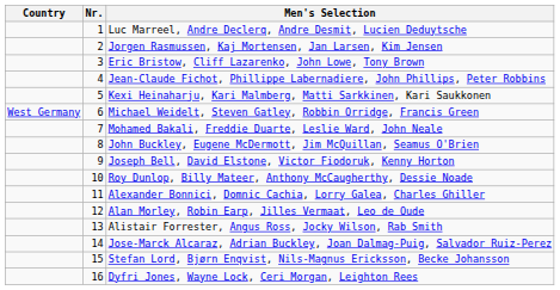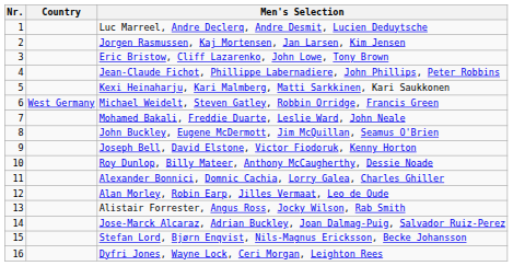 <table class="wikitable">
 <tr>
+<th>Nr.</th>
 <th>Country</th>
-<th>Nr.</th>
 <th>Men's Selection</th>
 </tr>
 <tr>
+<td align=right>1</td>
 <td></td>
-<td align=right>1</td>
 <td>Luc Marreel, <a href='#'>Andre Declerq</a>, <a href='#'>Andre Desmit</a>, <a href='#'>Lucien Deduytsche</a></td>
 </tr>
 <tr>
+<td align=right>2</td>
 <td></td>
-<td align=right>2</td>
 <td><a href='#'>Jorgen Rasmussen</a>, <a href='#'>Kaj Mortensen</a>, <a href='#'>Jan Larsen</a>, <a href='#'>Kim Jensen</a></td>
 </tr>
 <tr>
+<td align=right>3</td>
 <td></td>
-<td align=right>3</td>
 <td><a href='#'>Eric Bristow</a>, <a href='#'>Cliff Lazarenko</a>, <a href='#'>John Lowe</a>, <a href='#'>Tony Brown</a></td>
 </tr>
 <tr>
+<td align=right>4</td>
 <td></td>
-<td align=right>4</td>
 <td><a href='#'>Jean-Claude Fichot</a>, <a href='#'>Phillippe Labernadiere</a>, <a href='#'>John Phillips</a>, <a href='#'>Peter Robbins</a></td>
 </tr>
 <tr>
+<td align=right>5</td>
 <td></td>
-<td align=right>5</td>
 <td><a href='#'>Kexi Heinaharju</a>, <a href='#'>Kari Malmberg</a>, <a href='#'>Matti Sarkkinen</a>, Kari Saukkonen</td>
 </tr>
 <tr>
+<td align=right>6</td>
 <td> <a href='#'>West Germany</a></td>
-<td align=right>6</td>
 <td><a href='#'>Michael Weidelt</a>, <a href='#'>Steven Gatley</a>, <a href='#'>Robbin Orridge</a>, <a href='#'>Francis Green</a></td>
 </tr>
 <tr>
+<td align=right>7</td>
 <td></td>
-<td align=right>7</td>
 <td><a href='#'>Mohamed Bakali</a>, <a href='#'>Freddie Duarte</a>, <a href='#'>Leslie Ward</a>, <a href='#'>John Neale</a></td>
 </tr>
 <tr>
+<td align=right>8</td>
 <td></td>
-<td align=right>8</td>
 <td><a href='#'>John Buckley</a>, <a href='#'>Eugene McDermott</a>, <a href='#'>Jim McQuillan</a>, <a href='#'>Seamus O'Brien</a></td>
 </tr>
 <tr>
+<td align=right>9</td>
 <td></td>
-<td align=right>9</td>
 <td><a href='#'>Joseph Bell</a>, <a href='#'>David Elstone</a>, <a href='#'>Victor Fiodoruk</a>, <a href='#'>Kenny Horton</a></td>
 </tr>
 <tr>
+<td align=right>10</td>
 <td></td>
-<td align=right>10</td>
 <td><a href='#'>Roy Dunlop</a>, <a href='#'>Billy Mateer</a>, <a href='#'>Anthony McCaugherthy</a>, <a href='#'>Dessie Noade</a></td>
 </tr>
 <tr>
+<td align=right>11</td>
 <td></td>
-<td align=right>11</td>
 <td><a href='#'>Alexander Bonnici</a>, <a href='#'>Domnic Cachia</a>, <a href='#'>Lorry Galea</a>, <a href='#'>Charles Ghiller</a></td>
 </tr>
 <tr>
+<td align=right>12</td>
 <td></td>
-<td align=right>12</td>
 <td><a href='#'>Alan Morley</a>, <a href='#'>Robin Earp</a>, <a href='#'>Jilles Vermaat</a>, <a href='#'>Leo de Oude</a></td>
 </tr>
 <tr>
+<td align=right>13</td>
 <td></td>
-<td align=right>13</td>
 <td>Alistair Forrester, <a href='#'>Angus Ross</a>, <a href='#'>Jocky Wilson</a>, <a href='#'>Rab Smith</a></td>
 </tr>
 <tr>
+<td align=right>14</td>
 <td></td>
-<td align=right>14</td>
 <td><a href='#'>Jose-Marck Alcaraz</a>, <a href='#'>Adrian Buckley</a>, <a href='#'>Joan Dalmag-Puig</a>, <a href='#'>Salvador Ruiz-Perez</a></td>
 </tr>
 <tr>
+<td align=right>15</td>
 <td></td>
-<td align=right>15</td>
 <td><a href='#'>Stefan Lord</a>, <a href='#'>Bjørn Enqvist</a>, <a href='#'>Nils-Magnus Ericksson</a>, <a href='#'>Becke Johansson</a></td>
 </tr>
 <tr>
+<td align=right>16</td>
 <td></td>
-<td align=right>16</td>
 <td><a href='#'>Dyfri Jones</a>, <a href='#'>Wayne Lock</a>, <a href='#'>Ceri Morgan</a>, <a href='#'>Leighton Rees</a></td>
 </tr>
 </table>
